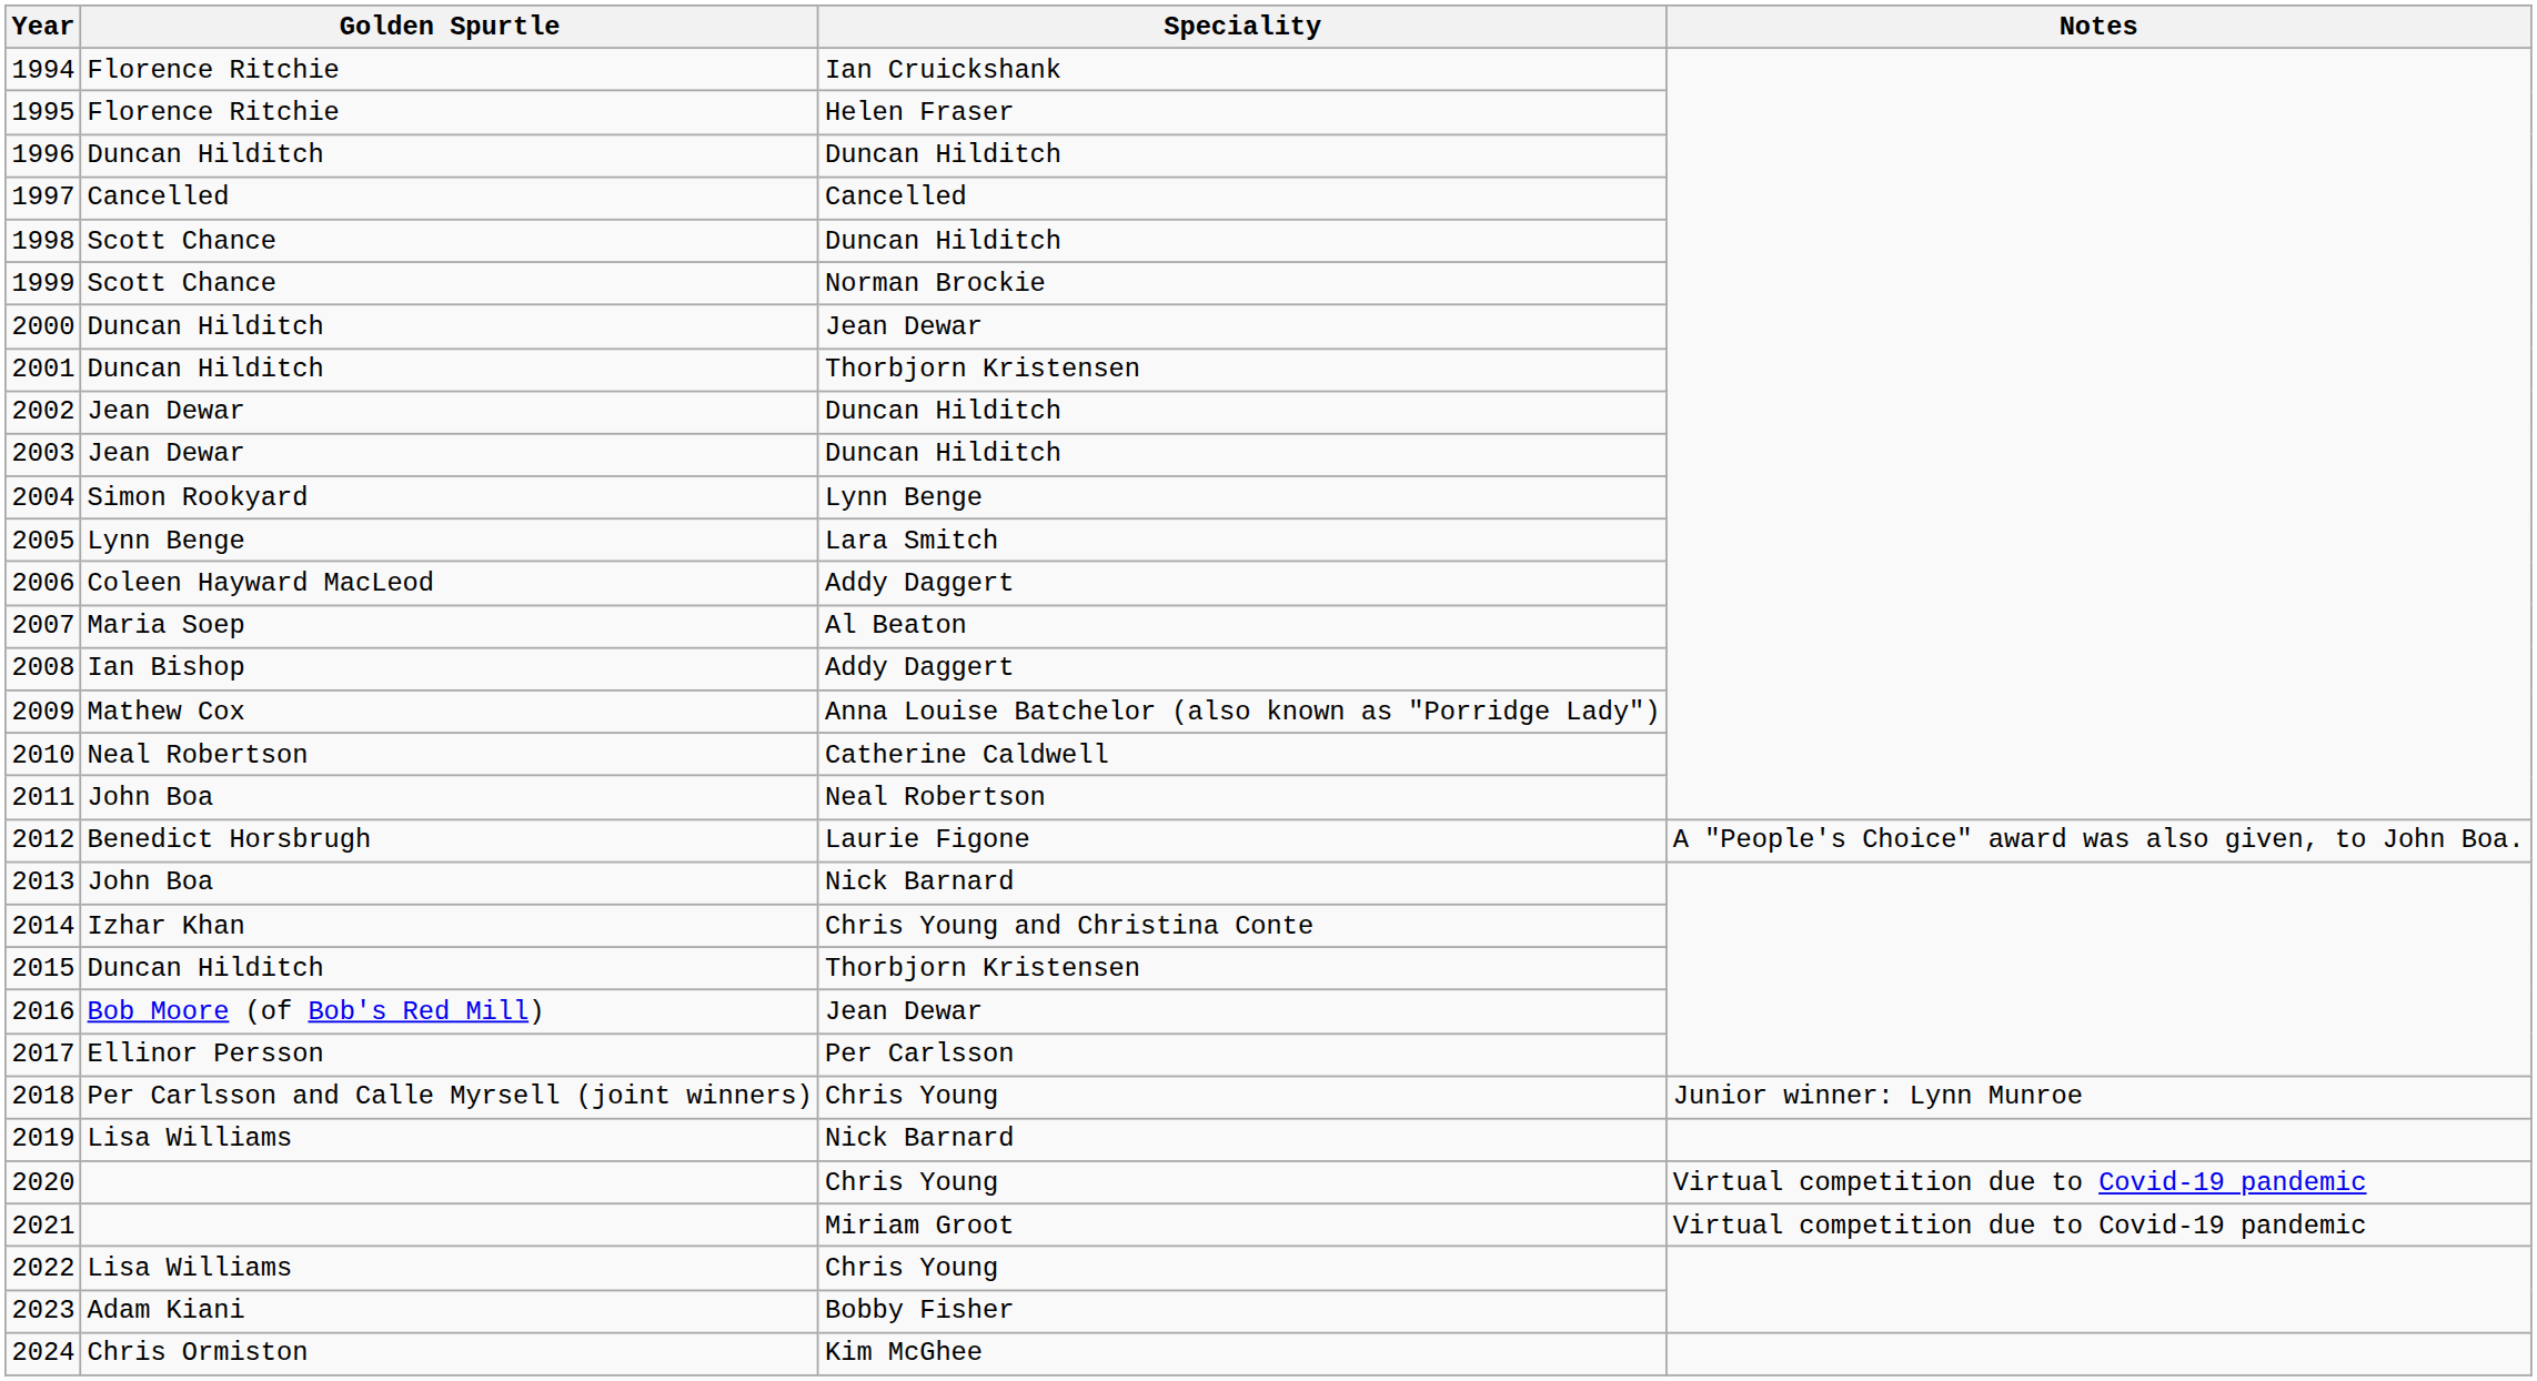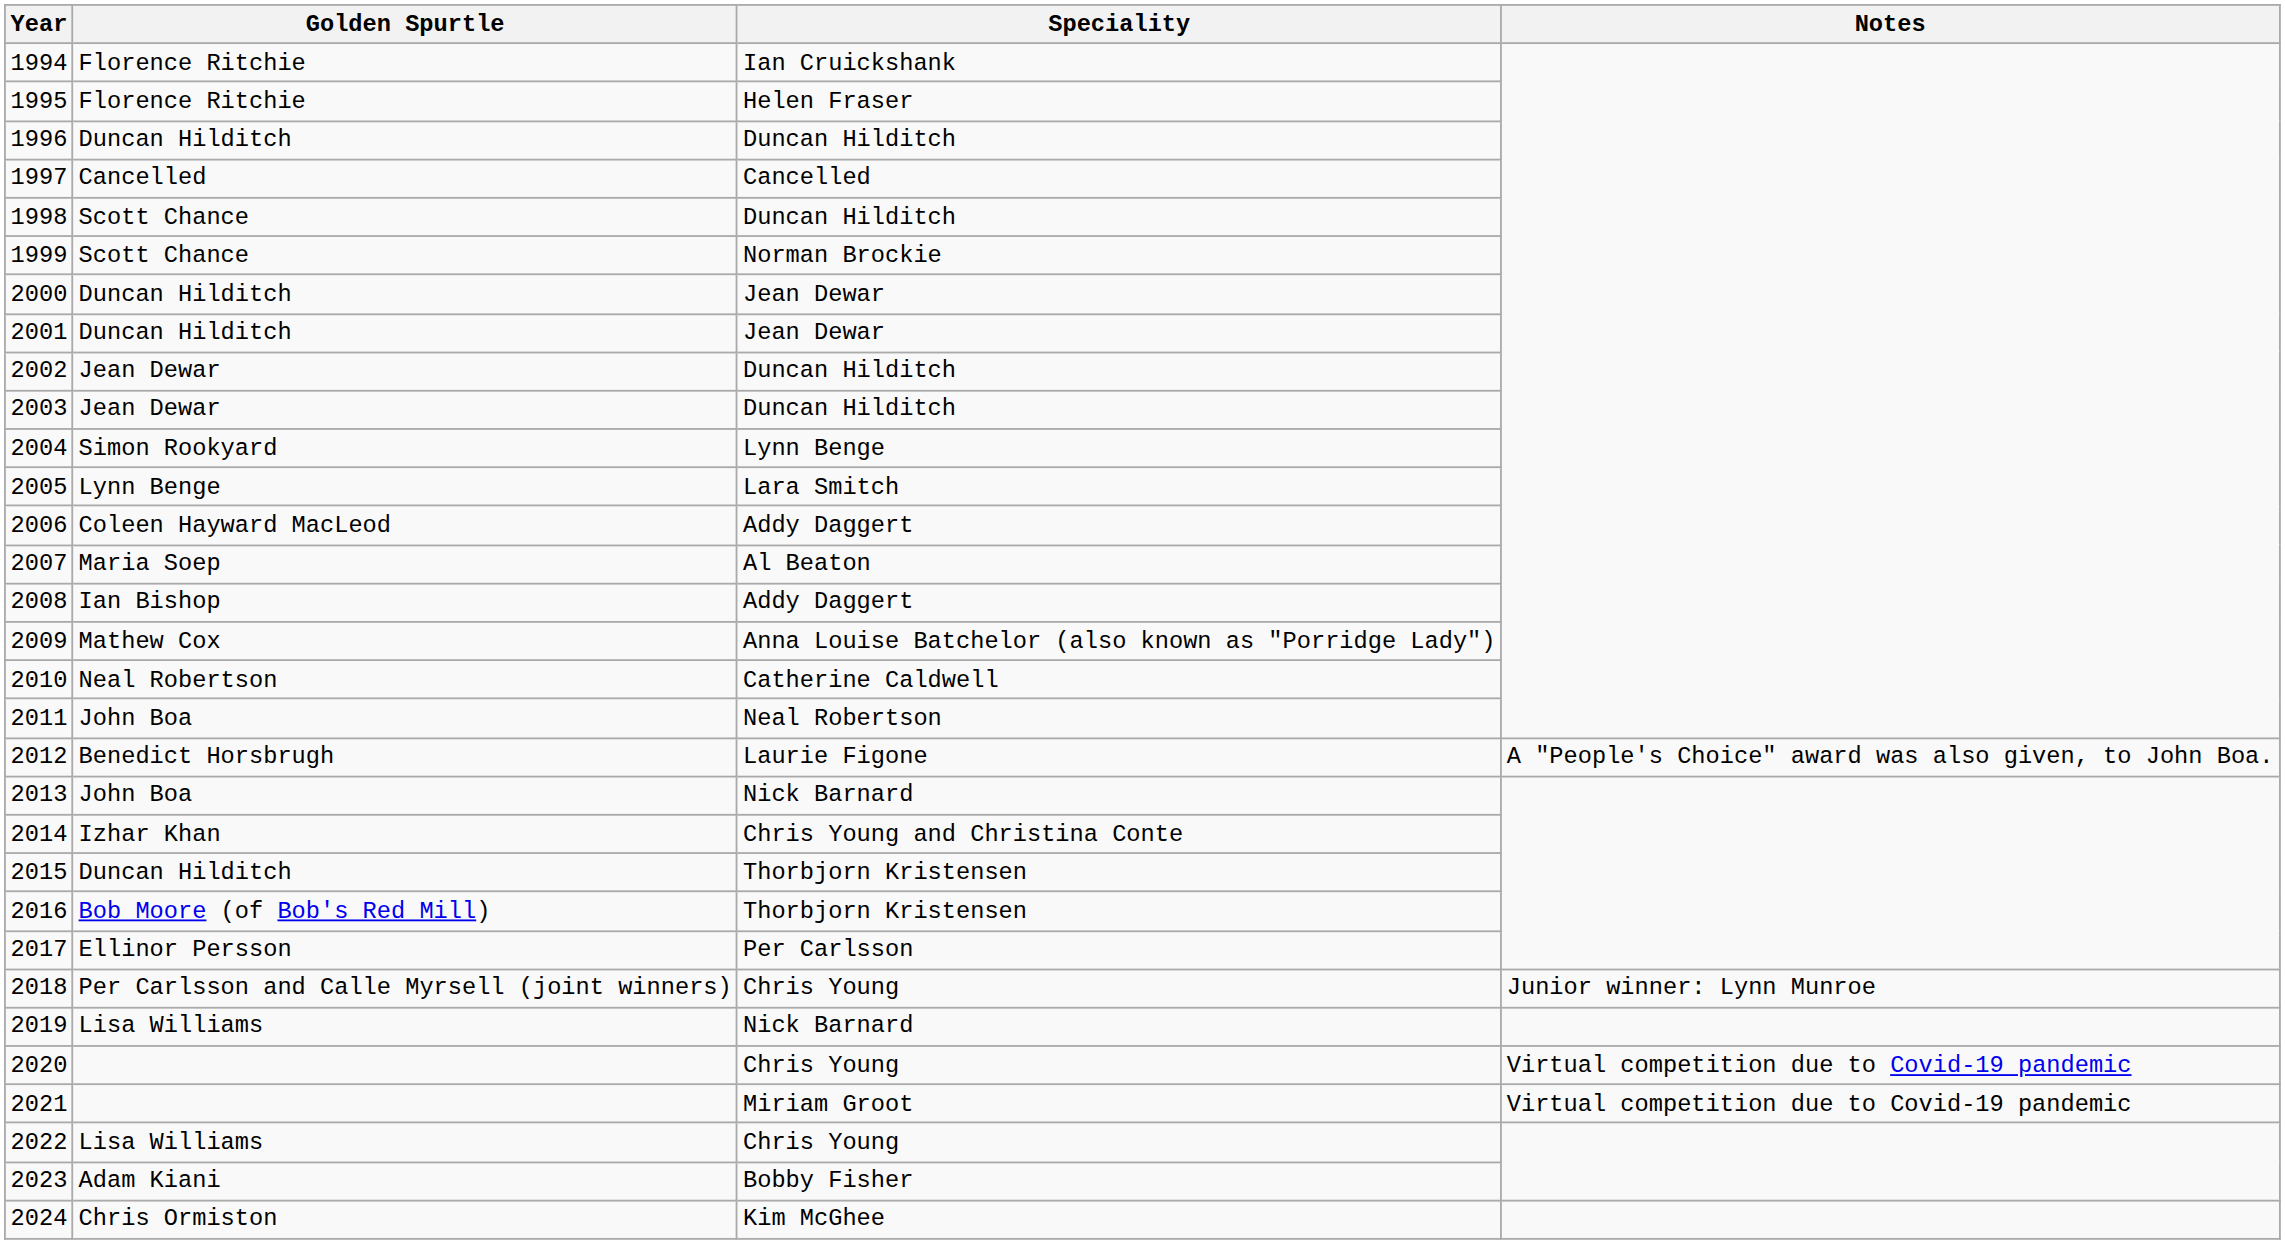 <table class="wikitable">
 <tr>
 <th>Year</th>
 <th>Golden Spurtle</th>
 <th>Speciality</th>
 <th>Notes</th>
 </tr>
 <tr>
 <td>1994</td>
 <td>Florence Ritchie</td>
 <td>Ian Cruickshank</td>
 </tr>
 <tr>
 <td>1995</td>
 <td>Florence Ritchie</td>
 <td>Helen Fraser</td>
 </tr>
 <tr>
 <td>1996</td>
 <td>Duncan Hilditch</td>
 <td>Duncan Hilditch</td>
 </tr>
 <tr>
 <td>1997</td>
 <td>Cancelled</td>
 <td>Cancelled</td>
 </tr>
 <tr>
 <td>1998</td>
 <td>Scott Chance</td>
 <td>Duncan Hilditch</td>
 </tr>
 <tr>
 <td>1999</td>
 <td>Scott Chance</td>
 <td>Norman Brockie</td>
 </tr>
 <tr>
 <td>2000</td>
 <td>Duncan Hilditch</td>
 <td>Jean Dewar</td>
 </tr>
 <tr>
 <td>2001</td>
 <td>Duncan Hilditch</td>
-<td>Thorbjorn Kristensen</td>
+<td>Jean Dewar</td>
 </tr>
 <tr>
 <td>2002</td>
 <td>Jean Dewar</td>
 <td>Duncan Hilditch</td>
 </tr>
 <tr>
 <td>2003</td>
 <td>Jean Dewar</td>
 <td>Duncan Hilditch</td>
 </tr>
 <tr>
 <td>2004</td>
 <td>Simon Rookyard</td>
 <td>Lynn Benge</td>
 </tr>
 <tr>
 <td>2005</td>
 <td>Lynn Benge</td>
 <td>Lara Smitch</td>
 </tr>
 <tr>
 <td>2006</td>
 <td>Coleen Hayward MacLeod</td>
 <td>Addy Daggert</td>
 </tr>
 <tr>
 <td>2007</td>
 <td>Maria Soep</td>
 <td>Al Beaton</td>
 </tr>
 <tr>
 <td>2008</td>
 <td>Ian Bishop</td>
 <td>Addy Daggert</td>
 </tr>
 <tr>
 <td>2009</td>
 <td>Mathew Cox</td>
 <td>Anna Louise Batchelor (also known as "Porridge Lady")</td>
 </tr>
 <tr>
 <td>2010</td>
 <td>Neal Robertson</td>
 <td>Catherine Caldwell</td>
 </tr>
 <tr>
 <td>2011</td>
 <td>John Boa</td>
 <td>Neal Robertson</td>
 </tr>
 <tr>
 <td>2012</td>
 <td>Benedict Horsbrugh</td>
 <td>Laurie Figone</td>
 <td>A "People's Choice" award was also given, to John Boa.</td>
 </tr>
 <tr>
 <td>2013</td>
 <td>John Boa</td>
 <td>Nick Barnard</td>
 </tr>
 <tr>
 <td>2014</td>
 <td>Izhar Khan</td>
 <td>Chris Young and Christina Conte</td>
 </tr>
 <tr>
 <td>2015</td>
 <td>Duncan Hilditch</td>
 <td>Thorbjorn Kristensen</td>
 </tr>
 <tr>
 <td>2016</td>
 <td><a href='#'>Bob Moore</a> (of <a href='#'>Bob's Red Mill</a>)</td>
-<td>Jean Dewar</td>
+<td>Thorbjorn Kristensen</td>
 </tr>
 <tr>
 <td>2017</td>
 <td>Ellinor Persson</td>
 <td>Per Carlsson</td>
 </tr>
 <tr>
 <td>2018</td>
 <td>Per Carlsson and Calle Myrsell (joint winners)</td>
 <td>Chris Young</td>
 <td>Junior winner: Lynn Munroe</td>
 </tr>
 <tr>
 <td>2019</td>
 <td>Lisa Williams</td>
 <td>Nick Barnard</td>
 </tr>
 <tr>
 <td>2020</td>
 <td></td>
 <td>Chris Young</td>
 <td>Virtual competition due to <a href='#'>Covid-19 pandemic</a></td>
 </tr>
 <tr>
 <td>2021</td>
 <td></td>
 <td>Miriam Groot</td>
 <td>Virtual competition due to Covid-19 pandemic</td>
 </tr>
 <tr>
 <td>2022</td>
 <td>Lisa Williams</td>
 <td>Chris Young</td>
 </tr>
 <tr>
 <td>2023</td>
 <td>Adam Kiani</td>
 <td>Bobby Fisher</td>
 </tr>
 <tr>
 <td>2024</td>
 <td>Chris Ormiston</td>
 <td>Kim McGhee</td>
 <td></td>
 </tr>
 </table>
